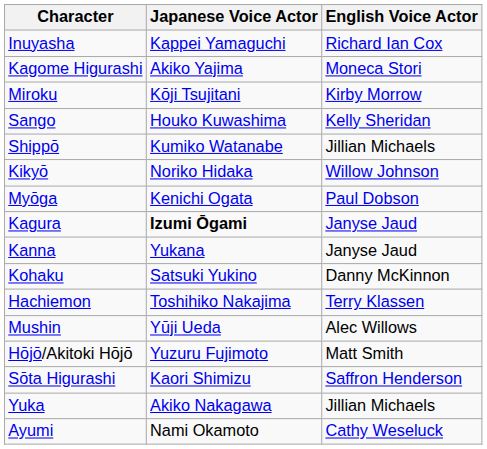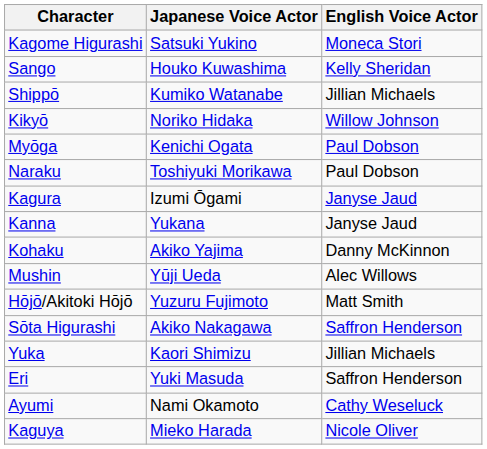 <table class="wikitable">
 <tr>
 <th>Character</th>
 <th>Japanese Voice Actor</th>
 <th>English Voice Actor</th>
 </tr>
 <tr>
-<td><a href='#'>Inuyasha</a></td>
-<td><a href='#'>Kappei Yamaguchi</a></td>
-<td><a href='#'>Richard Ian Cox</a></td>
-</tr>
-<tr>
 <td><a href='#'>Kagome Higurashi</a></td>
-<td><a href='#'>Akiko Yajima</a></td>
+<td><a href='#'>Satsuki Yukino</a></td>
 <td><a href='#'>Moneca Stori</a></td>
-</tr>
-<tr>
-<td><a href='#'>Miroku</a></td>
-<td><a href='#'>Kōji Tsujitani</a></td>
-<td><a href='#'>Kirby Morrow</a></td>
 </tr>
 <tr>
 <td><a href='#'>Sango</a></td>
 <td><a href='#'>Houko Kuwashima</a></td>
 <td><a href='#'>Kelly Sheridan</a></td>
 </tr>
 <tr>
 <td><a href='#'>Shippō</a></td>
 <td><a href='#'>Kumiko Watanabe</a></td>
 <td>Jillian Michaels</td>
 </tr>
 <tr>
 <td><a href='#'>Kikyō</a></td>
 <td><a href='#'>Noriko Hidaka</a></td>
 <td><a href='#'>Willow Johnson</a></td>
 </tr>
 <tr>
 <td><a href='#'>Myōga</a></td>
 <td><a href='#'>Kenichi Ogata</a></td>
 <td><a href='#'>Paul Dobson</a></td>
 </tr>
 <tr>
+<td><a href='#'>Naraku</a></td>
+<td><a href='#'>Toshiyuki Morikawa</a></td>
+<td>Paul Dobson</td>
+</tr>
+<tr>
 <td><a href='#'>Kagura</a></td>
-<td><strong>Izumi Ōgami</strong></td>
+<td>Izumi Ōgami</td>
 <td><a href='#'>Janyse Jaud</a></td>
 </tr>
 <tr>
 <td><a href='#'>Kanna</a></td>
 <td><a href='#'>Yukana</a></td>
 <td>Janyse Jaud</td>
 </tr>
 <tr>
 <td><a href='#'>Kohaku</a></td>
-<td><a href='#'>Satsuki Yukino</a></td>
+<td><a href='#'>Akiko Yajima</a></td>
 <td>Danny McKinnon</td>
-</tr>
-<tr>
-<td><a href='#'>Hachiemon</a></td>
-<td><a href='#'>Toshihiko Nakajima</a></td>
-<td><a href='#'>Terry Klassen</a></td>
 </tr>
 <tr>
 <td><a href='#'>Mushin</a></td>
 <td><a href='#'>Yūji Ueda</a></td>
 <td>Alec Willows</td>
 </tr>
 <tr>
 <td><a href='#'>Hōjō</a>/Akitoki Hōjō</td>
 <td><a href='#'>Yuzuru Fujimoto</a></td>
 <td>Matt Smith</td>
 </tr>
 <tr>
 <td><a href='#'>Sōta Higurashi</a></td>
-<td><a href='#'>Kaori Shimizu</a></td>
+<td><a href='#'>Akiko Nakagawa</a></td>
 <td><a href='#'>Saffron Henderson</a></td>
 </tr>
 <tr>
 <td><a href='#'>Yuka</a></td>
-<td><a href='#'>Akiko Nakagawa</a></td>
+<td><a href='#'>Kaori Shimizu</a></td>
 <td>Jillian Michaels</td>
+</tr>
+<tr>
+<td><a href='#'>Eri</a></td>
+<td><a href='#'>Yuki Masuda</a></td>
+<td>Saffron Henderson</td>
 </tr>
 <tr>
 <td><a href='#'>Ayumi</a></td>
 <td>Nami Okamoto</td>
 <td><a href='#'>Cathy Weseluck</a></td>
 </tr>
+<tr>
+<td><a href='#'>Kaguya</a></td>
+<td><a href='#'>Mieko Harada</a></td>
+<td><a href='#'>Nicole Oliver</a></td>
+</tr>
 </table>
